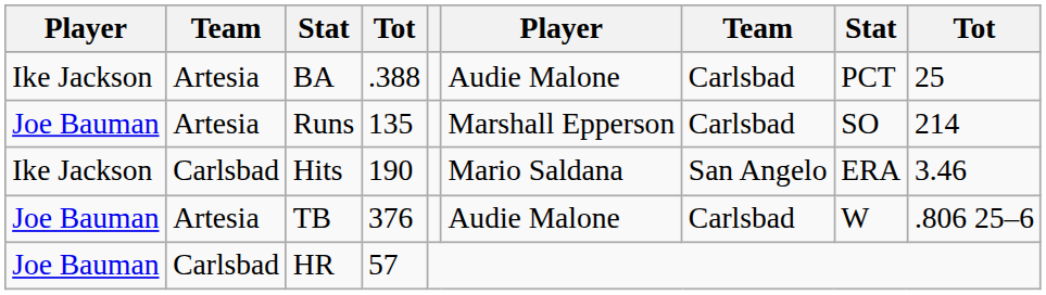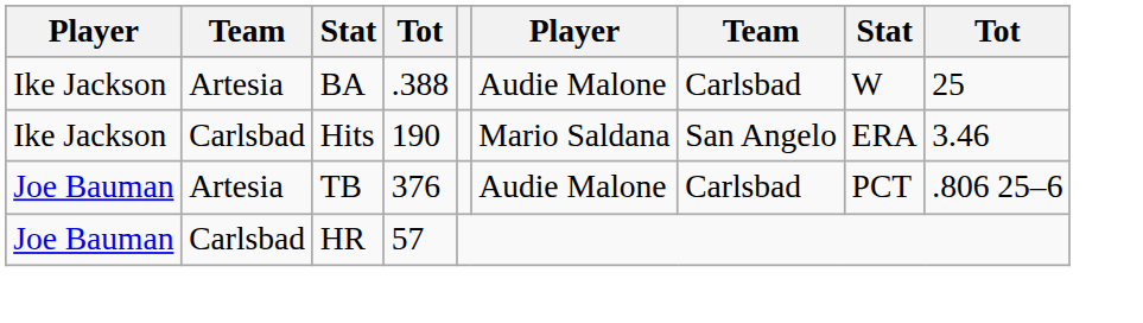 <table class="wikitable">
 <tr>
 <th>Player</th>
 <th>Team</th>
 <th>Stat</th>
 <th>Tot</th>
 <th></th>
 <th>Player</th>
 <th>Team</th>
 <th>Stat</th>
 <th>Tot</th>
 </tr>
 <tr>
 <td>Ike Jackson</td>
 <td>Artesia</td>
 <td>BA</td>
 <td>.388</td>
 <td></td>
 <td>Audie Malone</td>
 <td>Carlsbad</td>
-<td>PCT</td>
+<td>W</td>
 <td>25</td>
-</tr>
-<tr>
-<td><a href='#'>Joe Bauman</a></td>
-<td>Artesia</td>
-<td>Runs</td>
-<td>135</td>
-<td></td>
-<td>Marshall Epperson</td>
-<td>Carlsbad</td>
-<td>SO</td>
-<td>214</td>
 </tr>
 <tr>
 <td>Ike Jackson</td>
 <td>Carlsbad</td>
 <td>Hits</td>
 <td>190</td>
 <td></td>
 <td>Mario Saldana</td>
 <td>San Angelo</td>
 <td>ERA</td>
 <td>3.46</td>
 </tr>
 <tr>
 <td><a href='#'>Joe Bauman</a></td>
 <td>Artesia</td>
 <td>TB</td>
 <td>376</td>
 <td></td>
 <td>Audie Malone</td>
 <td>Carlsbad</td>
-<td>W</td>
+<td>PCT</td>
 <td>.806 25–6</td>
 </tr>
 <tr>
 <td><a href='#'>Joe Bauman</a></td>
 <td>Carlsbad</td>
 <td>HR</td>
 <td>57</td>
 </tr>
 </table>
